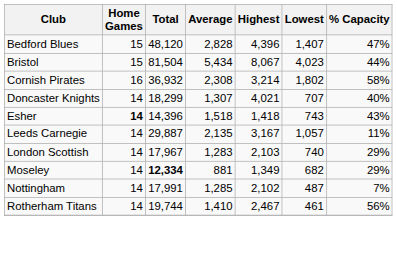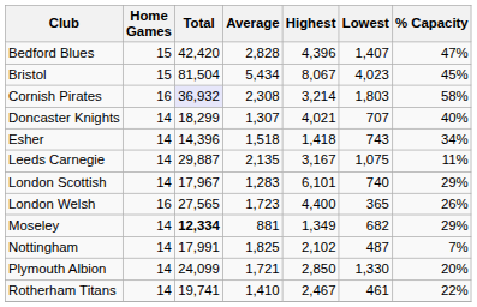 <table class="wikitable sortable" style="text-align:right">
 <tr>
 <th>Club</th>
 <th>Home<br>Games</th>
 <th>Total</th>
 <th>Average</th>
 <th>Highest</th>
 <th>Lowest</th>
 <th>% Capacity</th>
 </tr>
 <tr>
 <td style="text-align:left">Bedford Blues</td>
 <td>15</td>
-<td>48,120</td>
+<td>42,420</td>
 <td>2,828</td>
 <td>4,396</td>
 <td>1,407</td>
 <td>47%</td>
 </tr>
 <tr>
 <td style="text-align:left">Bristol</td>
 <td>15</td>
 <td>81,504</td>
 <td>5,434</td>
 <td>8,067</td>
 <td>4,023</td>
-<td>44%</td>
+<td>45%</td>
 </tr>
 <tr>
 <td style="text-align:left">Cornish Pirates</td>
 <td>16</td>
-<td>36,932</td>
+<td style="background: lavender;">36,932</td>
 <td>2,308</td>
 <td>3,214</td>
-<td>1,802</td>
+<td>1,803</td>
 <td>58%</td>
 </tr>
 <tr>
 <td style="text-align:left">Doncaster Knights</td>
 <td>14</td>
 <td>18,299</td>
 <td>1,307</td>
 <td>4,021</td>
 <td>707</td>
 <td>40%</td>
 </tr>
 <tr>
 <td style="text-align:left">Esher</td>
-<td><strong>14</strong></td>
+<td>14</td>
 <td>14,396</td>
 <td>1,518</td>
 <td>1,418</td>
 <td>743</td>
-<td>43%</td>
+<td>34%</td>
 </tr>
 <tr>
 <td style="text-align:left">Leeds Carnegie</td>
 <td>14</td>
 <td>29,887</td>
 <td>2,135</td>
 <td>3,167</td>
-<td>1,057</td>
+<td>1,075</td>
 <td>11%</td>
 </tr>
 <tr>
 <td style="text-align:left">London Scottish</td>
 <td>14</td>
 <td>17,967</td>
 <td>1,283</td>
-<td>2,103</td>
+<td>6,101</td>
 <td>740</td>
 <td>29%</td>
+</tr>
+<tr>
+<td style="text-align:left">London Welsh</td>
+<td>16</td>
+<td>27,565</td>
+<td>1,723</td>
+<td>4,400</td>
+<td>365</td>
+<td>26%</td>
 </tr>
 <tr>
 <td style="text-align:left">Moseley</td>
 <td>14</td>
 <td><strong>12,334</strong></td>
 <td>881</td>
 <td>1,349</td>
 <td>682</td>
 <td>29%</td>
 </tr>
 <tr>
 <td style="text-align:left">Nottingham</td>
 <td>14</td>
 <td>17,991</td>
-<td>1,285</td>
+<td>1,825</td>
 <td>2,102</td>
 <td>487</td>
 <td>7%</td>
 </tr>
 <tr>
+<td style="text-align:left">Plymouth Albion</td>
+<td>14</td>
+<td>24,099</td>
+<td>1,721</td>
+<td>2,850</td>
+<td>1,330</td>
+<td>20%</td>
+</tr>
+<tr>
 <td style="text-align:left">Rotherham Titans</td>
 <td>14</td>
-<td>19,744</td>
+<td>19,741</td>
 <td>1,410</td>
 <td>2,467</td>
 <td>461</td>
-<td>56%</td>
+<td>22%</td>
 </tr>
 <tr>
 </tr>
 </table>
